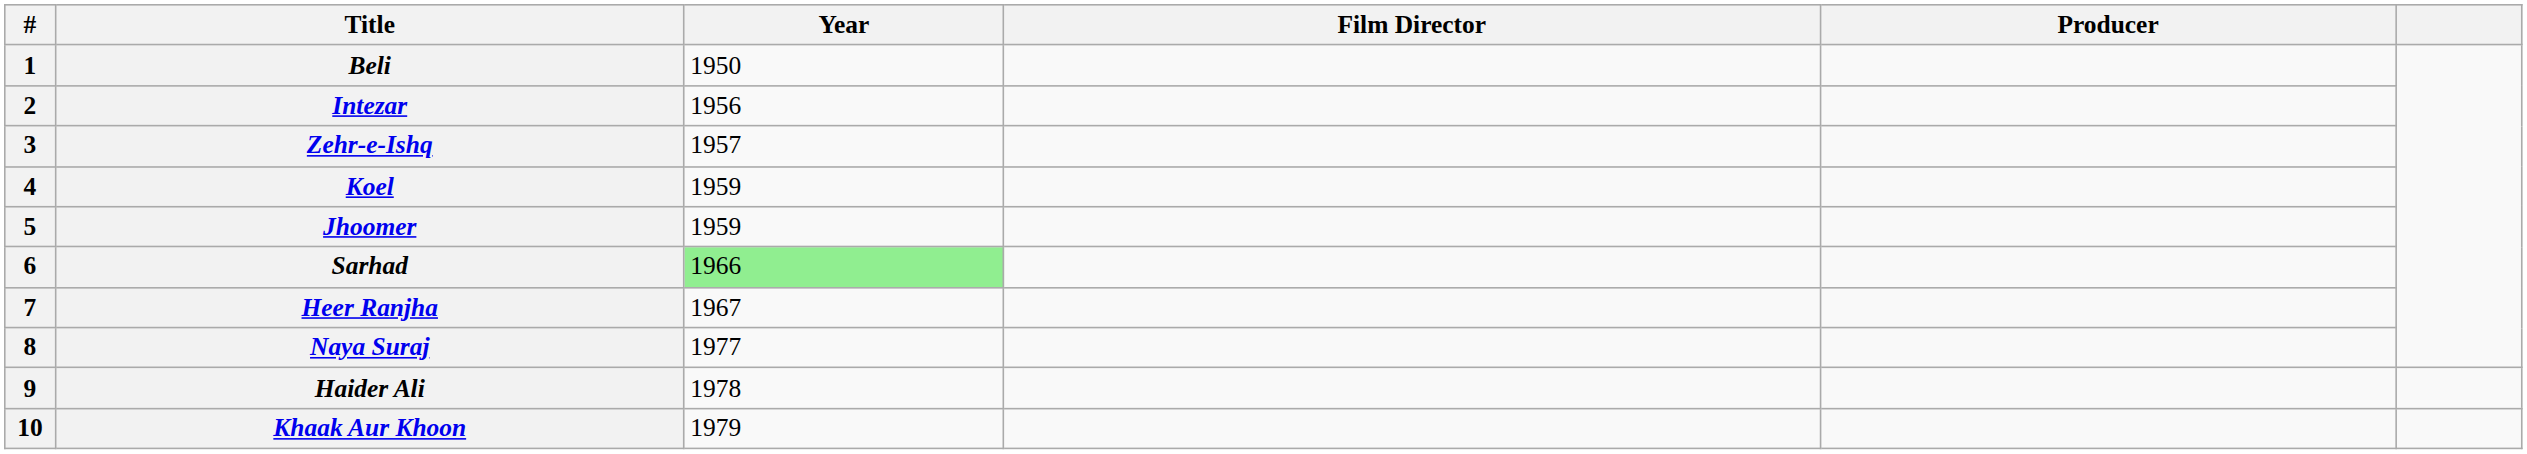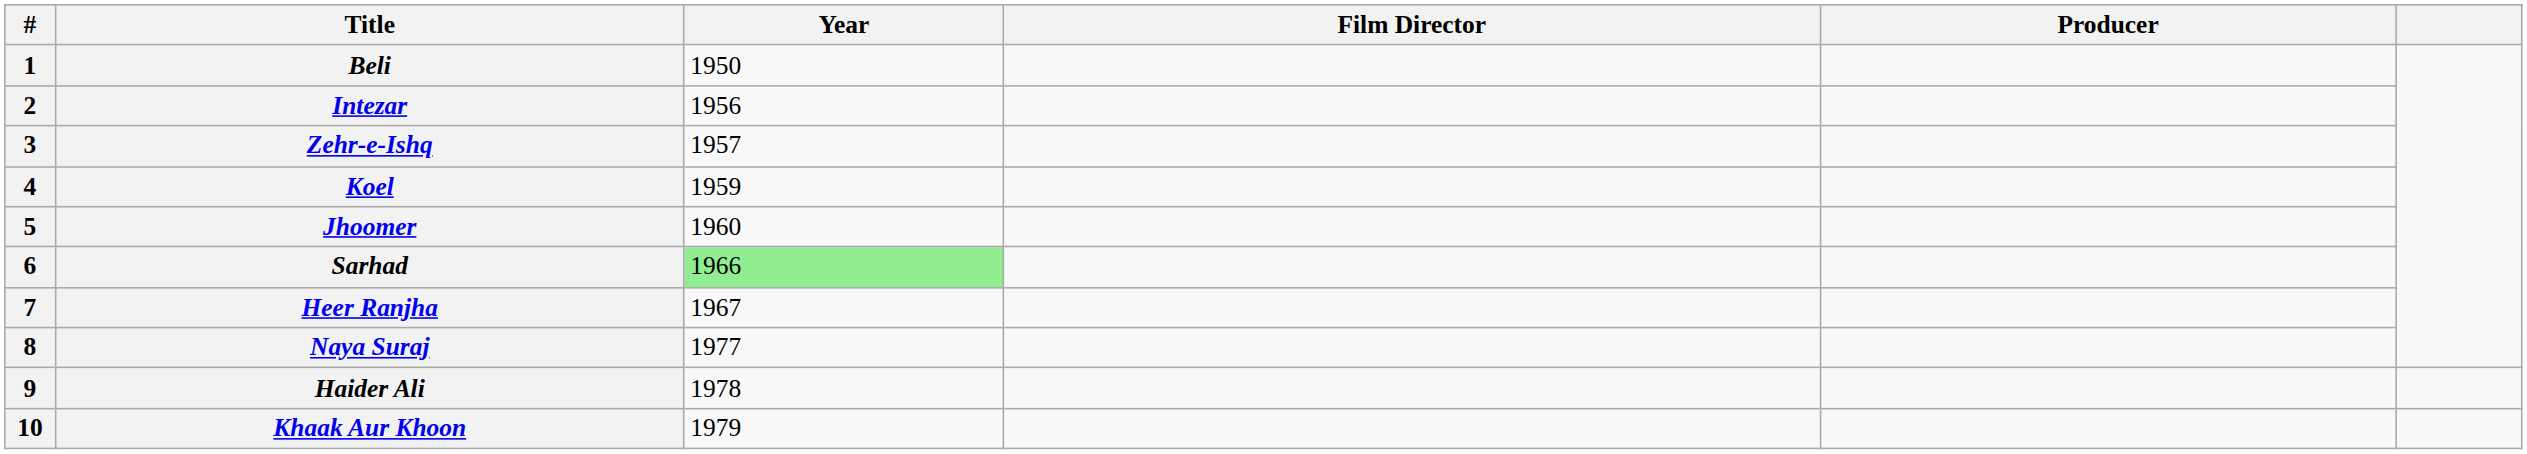 <table class="wikitable sortable plainrowheaders" width=100%>
 <tr>
 <th scope="col" width=2%>#</th>
 <th scope="col" width=25%>Title</th>
 <th scope="col">Year</th>
 <th scope="col">Film Director</th>
 <th scope="col">Producer</th>
 <th width=5%></th>
 </tr>
 <tr>
 <th scope="row" align="left">1</th>
 <th><em>Beli</em></th>
 <td>1950</td>
 <td></td>
 <td></td>
 <td rowspan="8"></td>
 </tr>
 <tr>
 <th scope="row" align="left">2</th>
 <th><em><a href='#'>Intezar</a></em></th>
 <td>1956</td>
 <td></td>
 <td></td>
 </tr>
 <tr>
 <th scope="row" align="left">3</th>
 <th><em><a href='#'>Zehr-e-Ishq</a></em></th>
 <td>1957</td>
 <td></td>
 <td></td>
 </tr>
 <tr>
 <th scope="row" align="left">4</th>
 <th><em><a href='#'>Koel</a></em></th>
 <td>1959</td>
 <td></td>
 <td></td>
 </tr>
 <tr>
 <th scope="row" align="left">5</th>
 <th><em><a href='#'>Jhoomer</a></em></th>
-<td>1959</td>
+<td>1960</td>
 <td></td>
 <td></td>
 </tr>
 <tr>
 <th scope="row" align="left">6</th>
 <th><em>Sarhad</em></th>
 <td style="background: lightgreen;">1966</td>
 <td></td>
 <td></td>
 </tr>
 <tr>
 <th scope="row" align="left">7</th>
 <th><a href='#'><em>Heer Ranjha</em></a></th>
 <td>1967</td>
 <td></td>
 <td></td>
 </tr>
 <tr>
 <th scope="row" align="left">8</th>
 <th><em><a href='#'>Naya Suraj</a></em></th>
 <td>1977</td>
 <td></td>
 <td></td>
 </tr>
 <tr>
 <th scope="row" align="left">9</th>
 <th><em>Haider Ali</em></th>
 <td>1978</td>
 <td></td>
 <td></td>
 </tr>
 <tr>
 <th scope="row" align="left">10</th>
 <th><a href='#'> <em>Khaak Aur Khoon</em></a></th>
 <td>1979</td>
 <td></td>
 <td></td>
 <td></td>
 </tr>
 </table>
